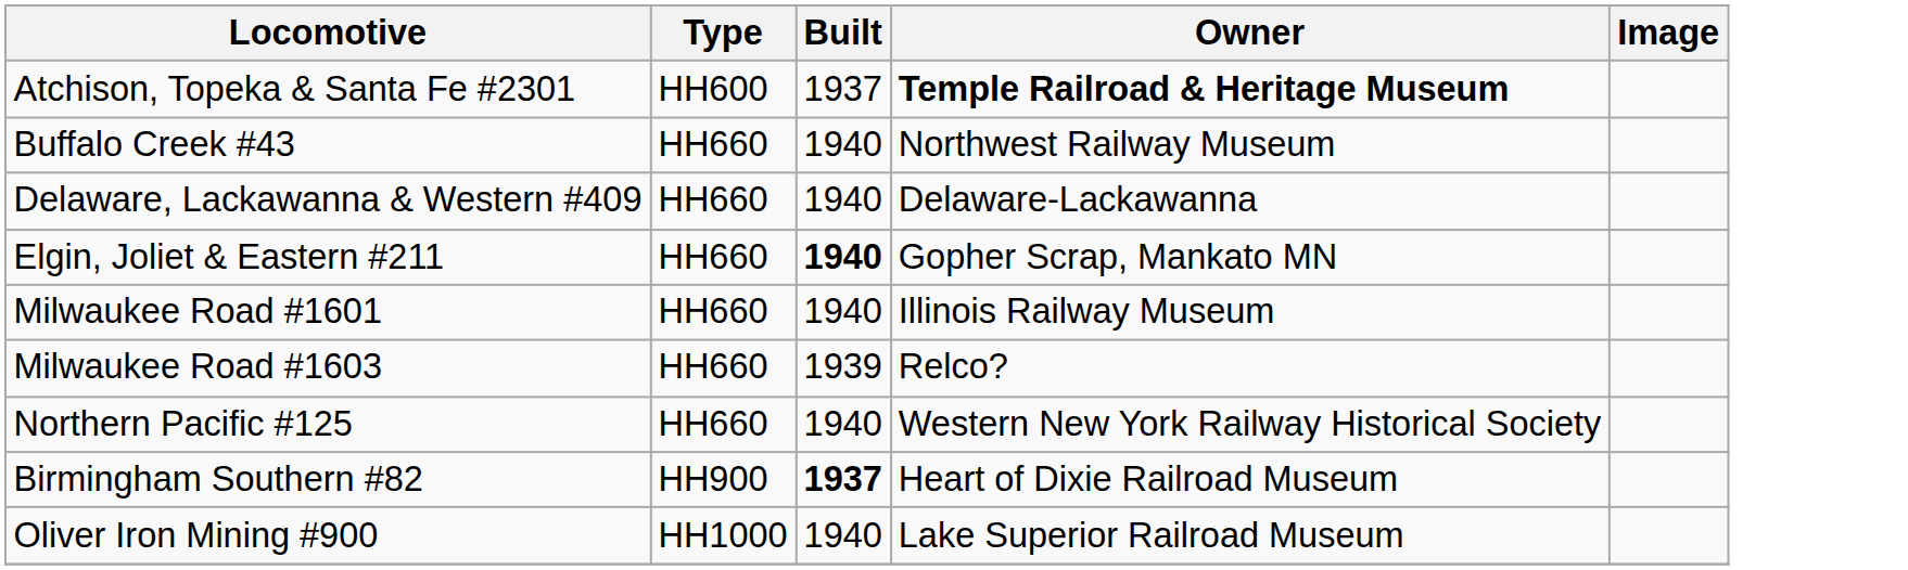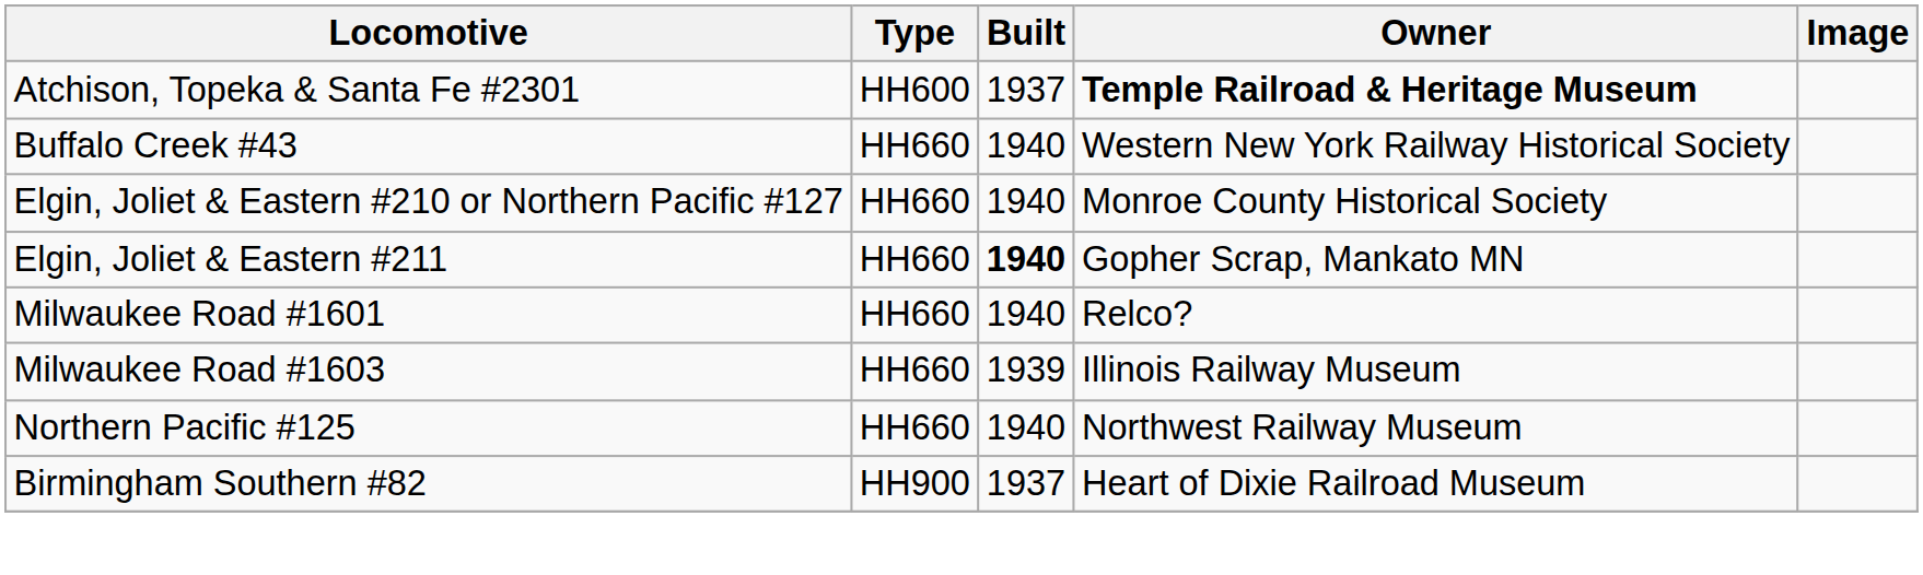 <table class="wikitable sortable">
 <tr>
 <th>Locomotive</th>
 <th class="unsortable">Type</th>
 <th>Built</th>
 <th>Owner</th>
 <th>Image</th>
 </tr>
 <tr>
 <td>Atchison, Topeka & Santa Fe #2301</td>
 <td>HH600</td>
 <td>1937</td>
 <td><strong>Temple Railroad & Heritage Museum</strong></td>
 <td></td>
 </tr>
 <tr>
 <td>Buffalo Creek #43</td>
 <td>HH660</td>
 <td>1940</td>
-<td>Northwest Railway Museum</td>
+<td>Western New York Railway Historical Society</td>
 <td></td>
 </tr>
 <tr>
-<td>Delaware, Lackawanna & Western #409</td>
+<td>Elgin, Joliet & Eastern #210 or Northern Pacific #127</td>
 <td>HH660</td>
 <td>1940</td>
-<td>Delaware-Lackawanna</td>
+<td>Monroe County Historical Society</td>
 <td></td>
 </tr>
 <tr>
 <td>Elgin, Joliet & Eastern #211</td>
 <td>HH660</td>
 <td><strong>1940</strong></td>
 <td>Gopher Scrap, Mankato MN</td>
 <td></td>
 </tr>
 <tr>
 <td>Milwaukee Road #1601</td>
 <td>HH660</td>
 <td>1940</td>
-<td>Illinois Railway Museum</td>
+<td>Relco?</td>
 <td></td>
 </tr>
 <tr>
 <td>Milwaukee Road #1603</td>
 <td>HH660</td>
 <td>1939</td>
-<td>Relco?</td>
+<td>Illinois Railway Museum</td>
 <td></td>
 </tr>
 <tr>
 <td>Northern Pacific #125</td>
 <td>HH660</td>
 <td>1940</td>
-<td>Western New York Railway Historical Society</td>
+<td>Northwest Railway Museum</td>
 <td></td>
 </tr>
 <tr>
 <td>Birmingham Southern #82</td>
 <td>HH900</td>
-<td><strong>1937</strong></td>
+<td>1937</td>
 <td>Heart of Dixie Railroad Museum</td>
-<td></td>
-</tr>
-<tr>
-<td>Oliver Iron Mining #900</td>
-<td>HH1000</td>
-<td>1940</td>
-<td>Lake Superior Railroad Museum</td>
 <td></td>
 </tr>
 <tr>
 </tr>
 </table>
